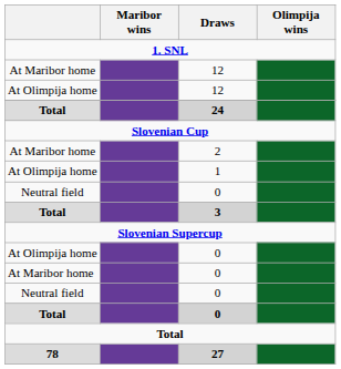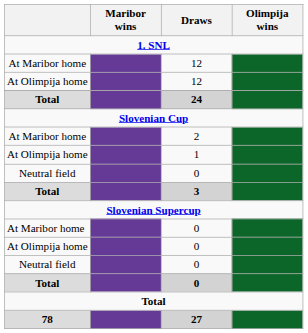 <table class="wikitable" style="text-align:center;font-size:95%">
 <tr>
 <th></th>
 <th width="90">Maribor<br>wins</th>
 <th width="90">Draws</th>
 <th width="90">Olimpija<br>wins</th>
 </tr>
 <tr>
 <td colspan=4><strong><a href='#'>1. SNL</a></strong></td>
 </tr>
 <tr>
 <td align="center">At Maribor home</td>
 <td style="background-color:#653A97"></td>
 <td>12</td>
 <td style="background-color:#0C6629"></td>
 </tr>
 <tr>
 <td align="center">At Olimpija home</td>
 <td style="background-color:#653A97"></td>
 <td>12</td>
 <td style="background-color:#0C6629"></td>
 </tr>
 <tr>
 </tr>
 <tr>
 <td align="center" bgcolor=#DCDCDC><strong>Total</strong></td>
 <td style="background-color:#653A97"></td>
 <td style="background-color:#D3D3D3"><strong>24</strong></td>
 <td style="background-color:#0c6629"></td>
 </tr>
 <tr>
 <td colspan=4><strong><a href='#'>Slovenian Cup</a></strong></td>
 </tr>
 <tr>
 <td align="center">At Maribor home</td>
 <td style="background-color:#653A97"></td>
 <td>2</td>
 <td style="background-color:#0C6629"></td>
 </tr>
 <tr>
 <td align="center">At Olimpija home</td>
 <td style="background-color:#653A97"></td>
 <td>1</td>
 <td style="background-color:#0C6629"></td>
 </tr>
 <tr>
 <td align="center">Neutral field</td>
 <td style="background-color:#653A97"></td>
 <td>0</td>
 <td style="background-color:#0C6629"></td>
 </tr>
 <tr>
 <td align="center" bgcolor=#DCDCDC><strong>Total</strong></td>
 <td style="background-color:#653A97"></td>
 <td style="background-color:#D3D3D3"><strong>3</strong></td>
 <td style="background-color:#0C6629"></td>
 </tr>
 <tr>
 <td colspan=4><strong><a href='#'>Slovenian Supercup</a></strong></td>
 </tr>
 <tr>
-<td align="left">At Olimpija home</td>
+<td align="left">At Maribor home</td>
 <td style="background-color:#653A97"></td>
 <td>0</td>
 <td style="background-color:#0C6629"></td>
 </tr>
 <tr>
-<td align="left">At Maribor home</td>
+<td align="left">At Olimpija home</td>
 <td style="background-color:#653A97"></td>
 <td>0</td>
 <td style="background-color:#0C6629"></td>
 </tr>
 <tr>
 <td align="center">Neutral field</td>
 <td style="background-color:#653A97"></td>
 <td>0</td>
 <td style="background-color:#0C6629"></td>
 </tr>
 <tr>
 <td align="center" bgcolor=#DCDCDC><strong>Total</strong></td>
 <td style="background-color:#653A97"></td>
 <td style="background-color:#D3D3D3"><strong>0</strong></td>
 <td style="background-color:#0c6629"></td>
 </tr>
 <tr>
 <td colspan=4><strong>Total</strong></td>
 </tr>
 <tr>
 <td bgcolor=#dcdcdc><strong>78</strong></td>
 <td style="background-color:#653A97"></td>
 <td style="background-color:#D3D3D3"><strong>27</strong></td>
 <td style="background-color:#0c6629"></td>
 </tr>
 </table>
